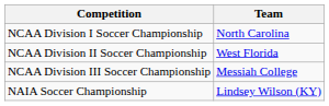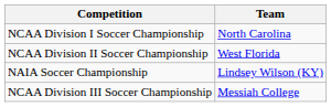 <table class="wikitable">
 <tr>
 <th>Competition</th>
 <th>Team</th>
 </tr>
 <tr>
 <td>NCAA Division I Soccer Championship</td>
 <td><a href='#'>North Carolina</a></td>
 </tr>
 <tr>
 <td>NCAA Division II Soccer Championship</td>
 <td><a href='#'>West Florida</a></td>
 </tr>
 <tr>
+<td>NAIA Soccer Championship</td>
+<td><a href='#'>Lindsey Wilson (KY)</a></td>
+</tr>
+<tr>
 <td>NCAA Division III Soccer Championship</td>
 <td><a href='#'>Messiah College</a></td>
 </tr>
-<tr>
-<td>NAIA Soccer Championship</td>
-<td><a href='#'>Lindsey Wilson (KY)</a></td>
-</tr>
 </table>
